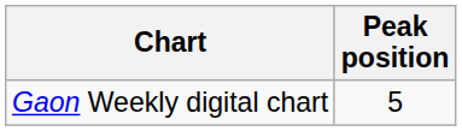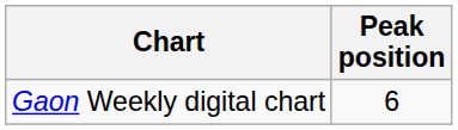 <table class="wikitable sortable">
 <tr>
 <th>Chart</th>
 <th>Peak<br>position</th>
 </tr>
 <tr>
 <td><em><a href='#'>Gaon</a></em> Weekly digital chart </td>
-<td align="center">5</td>
+<td align="center">6</td>
 </tr>
 </table>
